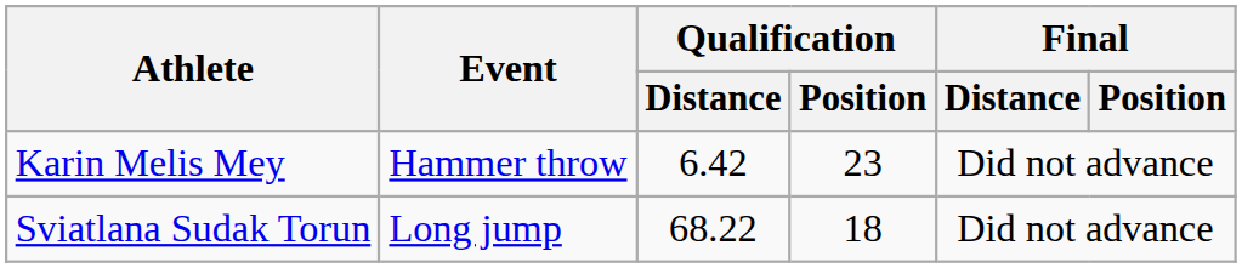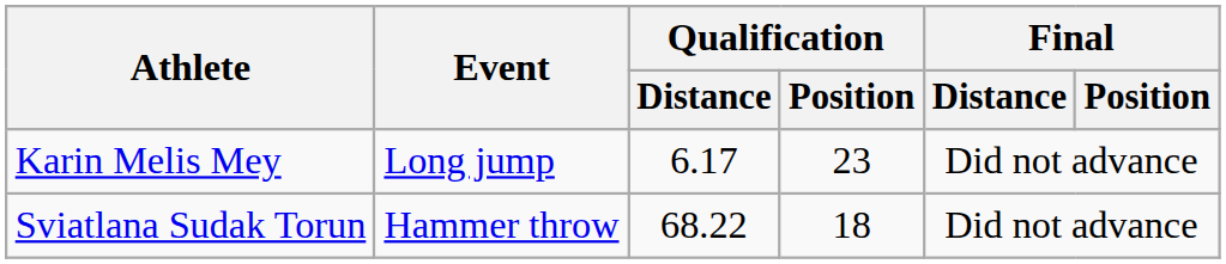 <table class=wikitable style="font-size:90%">
 <tr>
 <th rowspan="2">Athlete</th>
 <th rowspan="2">Event</th>
 <th colspan="2">Qualification</th>
 <th colspan="2">Final</th>
 </tr>
 <tr style="font-size:95%">
 <th>Distance</th>
 <th>Position</th>
 <th>Distance</th>
 <th>Position</th>
 </tr>
 <tr align=center>
 <td align="left"><a href='#'>Karin Melis Mey</a></td>
-<td align="left"><a href='#'>Hammer throw</a></td>
-<td>6.42</td>
+<td align="left"><a href='#'>Long jump</a></td>
+<td>6.17</td>
 <td>23</td>
 <td colspan=2>Did not advance</td>
 </tr>
 <tr align=center>
 <td align="left"><a href='#'>Sviatlana Sudak Torun</a></td>
-<td align="left"><a href='#'>Long jump</a></td>
+<td align="left"><a href='#'>Hammer throw</a></td>
 <td>68.22</td>
 <td>18</td>
 <td colspan=2>Did not advance</td>
 </tr>
 </table>
